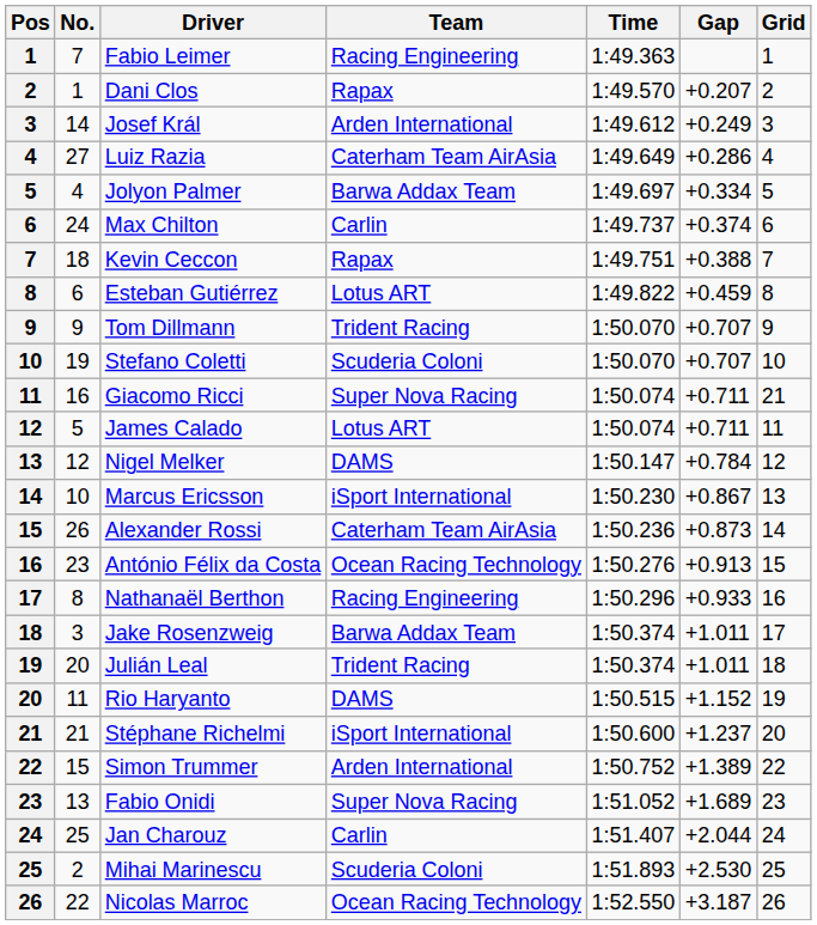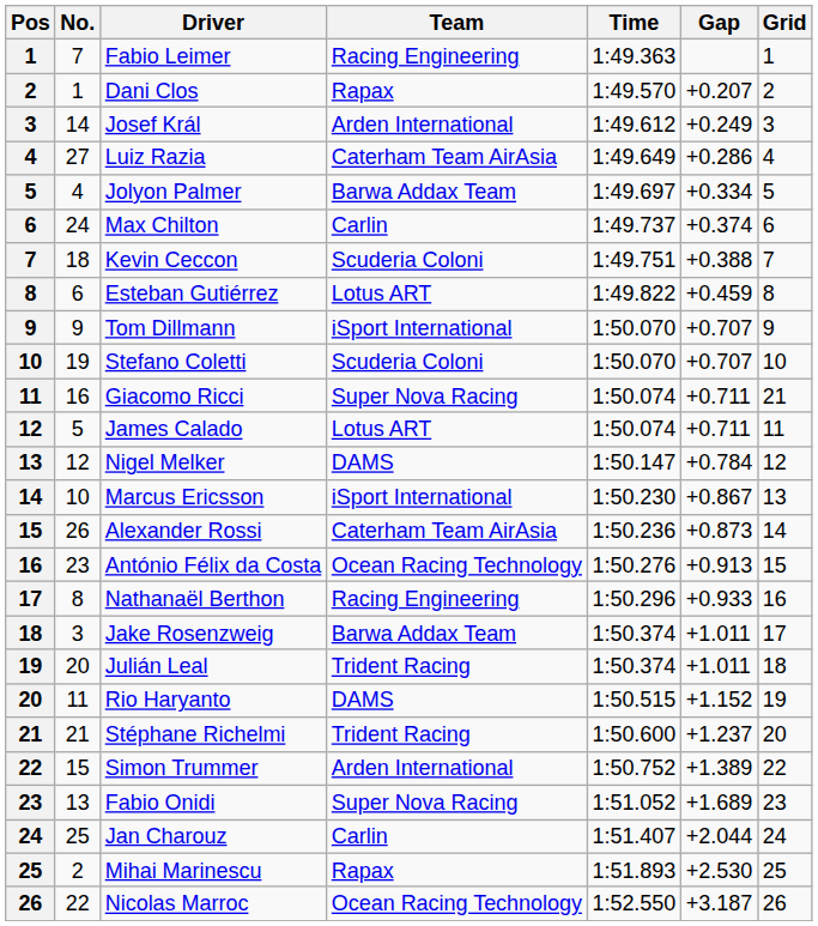 <table class="wikitable" style="font-size:85%">
 <tr>
 <th>Pos</th>
 <th>No.</th>
 <th>Driver</th>
 <th>Team</th>
 <th>Time</th>
 <th>Gap</th>
 <th>Grid</th>
 </tr>
 <tr>
 <th>1</th>
 <td align="center">7</td>
 <td> <a href='#'>Fabio Leimer</a></td>
 <td><a href='#'>Racing Engineering</a></td>
 <td>1:49.363</td>
 <td></td>
 <td>1</td>
 </tr>
 <tr>
 <th>2</th>
 <td align="center">1</td>
 <td> <a href='#'>Dani Clos</a></td>
 <td><a href='#'>Rapax</a></td>
 <td>1:49.570</td>
 <td>+0.207</td>
 <td>2</td>
 </tr>
 <tr>
 <th>3</th>
 <td align="center">14</td>
 <td> <a href='#'>Josef Král</a></td>
 <td><a href='#'>Arden International</a></td>
 <td>1:49.612</td>
 <td>+0.249</td>
 <td>3</td>
 </tr>
 <tr>
 <th>4</th>
 <td align="center">27</td>
 <td> <a href='#'>Luiz Razia</a></td>
 <td><a href='#'>Caterham Team AirAsia</a></td>
 <td>1:49.649</td>
 <td>+0.286</td>
 <td>4</td>
 </tr>
 <tr>
 <th>5</th>
 <td align="center">4</td>
 <td> <a href='#'>Jolyon Palmer</a></td>
 <td><a href='#'>Barwa Addax Team</a></td>
 <td>1:49.697</td>
 <td>+0.334</td>
 <td>5</td>
 </tr>
 <tr>
 <th>6</th>
 <td align="center">24</td>
 <td> <a href='#'>Max Chilton</a></td>
 <td><a href='#'>Carlin</a></td>
 <td>1:49.737</td>
 <td>+0.374</td>
 <td>6</td>
 </tr>
 <tr>
 <th>7</th>
 <td align="center">18</td>
 <td> <a href='#'>Kevin Ceccon</a></td>
-<td><a href='#'>Rapax</a></td>
+<td><a href='#'>Scuderia Coloni</a></td>
 <td>1:49.751</td>
 <td>+0.388</td>
 <td>7</td>
 </tr>
 <tr>
 <th>8</th>
 <td align="center">6</td>
 <td> <a href='#'>Esteban Gutiérrez</a></td>
 <td><a href='#'>Lotus ART</a></td>
 <td>1:49.822</td>
 <td>+0.459</td>
 <td>8</td>
 </tr>
 <tr>
 <th>9</th>
 <td align="center">9</td>
 <td> <a href='#'>Tom Dillmann</a></td>
-<td><a href='#'>Trident Racing</a></td>
+<td><a href='#'>iSport International</a></td>
 <td>1:50.070</td>
 <td>+0.707</td>
 <td>9</td>
 </tr>
 <tr>
 <th>10</th>
 <td align="center">19</td>
 <td> <a href='#'>Stefano Coletti</a></td>
 <td><a href='#'>Scuderia Coloni</a></td>
 <td>1:50.070</td>
 <td>+0.707</td>
 <td>10</td>
 </tr>
 <tr>
 <th>11</th>
 <td align="center">16</td>
 <td> <a href='#'>Giacomo Ricci</a></td>
 <td><a href='#'>Super Nova Racing</a></td>
 <td>1:50.074</td>
 <td>+0.711</td>
 <td>21</td>
 </tr>
 <tr>
 <th>12</th>
 <td align="center">5</td>
 <td> <a href='#'>James Calado</a></td>
 <td><a href='#'>Lotus ART</a></td>
 <td>1:50.074</td>
 <td>+0.711</td>
 <td>11</td>
 </tr>
 <tr>
 <th>13</th>
 <td align="center">12</td>
 <td> <a href='#'>Nigel Melker</a></td>
 <td><a href='#'>DAMS</a></td>
 <td>1:50.147</td>
 <td>+0.784</td>
 <td>12</td>
 </tr>
 <tr>
 <th>14</th>
 <td align="center">10</td>
 <td> <a href='#'>Marcus Ericsson</a></td>
 <td><a href='#'>iSport International</a></td>
 <td>1:50.230</td>
 <td>+0.867</td>
 <td>13</td>
 </tr>
 <tr>
 <th>15</th>
 <td align="center">26</td>
 <td> <a href='#'>Alexander Rossi</a></td>
 <td><a href='#'>Caterham Team AirAsia</a></td>
 <td>1:50.236</td>
 <td>+0.873</td>
 <td>14</td>
 </tr>
 <tr>
 <th>16</th>
 <td align="center">23</td>
 <td> <a href='#'>António Félix da Costa</a></td>
 <td><a href='#'>Ocean Racing Technology</a></td>
 <td>1:50.276</td>
 <td>+0.913</td>
 <td>15</td>
 </tr>
 <tr>
 <th>17</th>
 <td align="center">8</td>
 <td> <a href='#'>Nathanaël Berthon</a></td>
 <td><a href='#'>Racing Engineering</a></td>
 <td>1:50.296</td>
 <td>+0.933</td>
 <td>16</td>
 </tr>
 <tr>
 <th>18</th>
 <td align="center">3</td>
 <td> <a href='#'>Jake Rosenzweig</a></td>
 <td><a href='#'>Barwa Addax Team</a></td>
 <td>1:50.374</td>
 <td>+1.011</td>
 <td>17</td>
 </tr>
 <tr>
 <th>19</th>
 <td align="center">20</td>
 <td> <a href='#'>Julián Leal</a></td>
 <td><a href='#'>Trident Racing</a></td>
 <td>1:50.374</td>
 <td>+1.011</td>
 <td>18</td>
 </tr>
 <tr>
 <th>20</th>
 <td align="center">11</td>
 <td> <a href='#'>Rio Haryanto</a></td>
 <td><a href='#'>DAMS</a></td>
 <td>1:50.515</td>
 <td>+1.152</td>
 <td>19</td>
 </tr>
 <tr>
 <th>21</th>
 <td align="center">21</td>
 <td> <a href='#'>Stéphane Richelmi</a></td>
-<td><a href='#'>iSport International</a></td>
+<td><a href='#'>Trident Racing</a></td>
 <td>1:50.600</td>
 <td>+1.237</td>
 <td>20</td>
 </tr>
 <tr>
 <th>22</th>
 <td align="center">15</td>
 <td> <a href='#'>Simon Trummer</a></td>
 <td><a href='#'>Arden International</a></td>
 <td>1:50.752</td>
 <td>+1.389</td>
 <td>22</td>
 </tr>
 <tr>
 <th>23</th>
 <td align="center">13</td>
 <td> <a href='#'>Fabio Onidi</a></td>
 <td><a href='#'>Super Nova Racing</a></td>
 <td>1:51.052</td>
 <td>+1.689</td>
 <td>23</td>
 </tr>
 <tr>
 <th>24</th>
 <td align="center">25</td>
 <td> <a href='#'>Jan Charouz</a></td>
 <td><a href='#'>Carlin</a></td>
 <td>1:51.407</td>
 <td>+2.044</td>
 <td>24</td>
 </tr>
 <tr>
 <th>25</th>
 <td align="center">2</td>
 <td> <a href='#'>Mihai Marinescu</a></td>
-<td><a href='#'>Scuderia Coloni</a></td>
+<td><a href='#'>Rapax</a></td>
 <td>1:51.893</td>
 <td>+2.530</td>
 <td>25</td>
 </tr>
 <tr>
 <th>26</th>
 <td align="center">22</td>
 <td> <a href='#'>Nicolas Marroc</a></td>
 <td><a href='#'>Ocean Racing Technology</a></td>
 <td>1:52.550</td>
 <td>+3.187</td>
 <td>26</td>
 </tr>
 <tr>
 </tr>
 </table>
